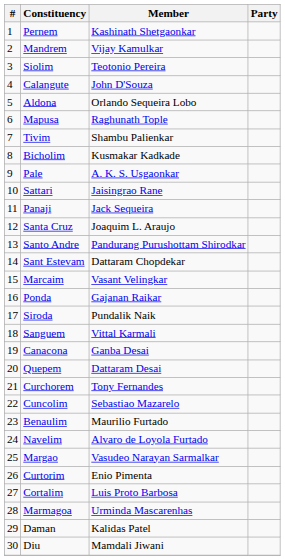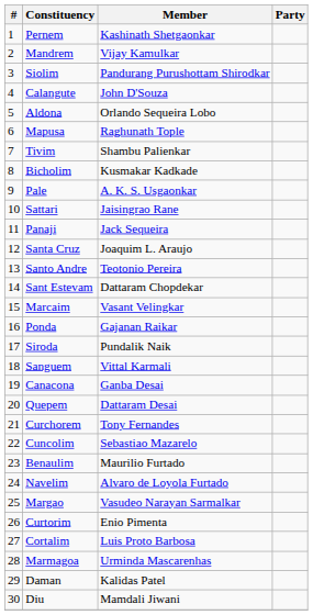 <table class="wikitable sortable">
 <tr>
 <th>#</th>
 <th>Constituency</th>
 <th>Member</th>
 <th colspan=2>Party</th>
 </tr>
 <tr>
 <td>1</td>
 <td><a href='#'>Pernem</a></td>
 <td><a href='#'>Kashinath Shetgaonkar</a></td>
 <td></td>
 </tr>
 <tr>
 <td>2</td>
 <td><a href='#'>Mandrem</a></td>
 <td><a href='#'>Vijay Kamulkar</a></td>
 <td></td>
 </tr>
 <tr>
 <td>3</td>
 <td><a href='#'>Siolim</a></td>
-<td><a href='#'>Teotonio Pereira</a></td>
+<td><a href='#'>Pandurang Purushottam Shirodkar</a></td>
 <td></td>
 </tr>
 <tr>
 <td>4</td>
 <td><a href='#'>Calangute</a></td>
 <td><a href='#'>John D'Souza</a></td>
 <td></td>
 </tr>
 <tr>
 <td>5</td>
 <td><a href='#'>Aldona</a></td>
 <td>Orlando Sequeira Lobo</td>
 <td></td>
 </tr>
 <tr>
 <td>6</td>
 <td><a href='#'>Mapusa</a></td>
 <td><a href='#'>Raghunath Tople</a></td>
 <td></td>
 </tr>
 <tr>
 <td>7</td>
 <td><a href='#'>Tivim</a></td>
 <td>Shambu Palienkar</td>
 <td></td>
 </tr>
 <tr>
 <td>8</td>
 <td><a href='#'>Bicholim</a></td>
 <td>Kusmakar Kadkade</td>
 <td></td>
 </tr>
 <tr>
 <td>9</td>
 <td><a href='#'>Pale</a></td>
 <td><a href='#'>A. K. S. Usgaonkar</a></td>
 <td></td>
 </tr>
 <tr>
 <td>10</td>
 <td><a href='#'>Sattari</a></td>
 <td><a href='#'>Jaisingrao Rane</a></td>
 <td></td>
 </tr>
 <tr>
 <td>11</td>
 <td><a href='#'>Panaji</a></td>
 <td><a href='#'>Jack Sequeira</a></td>
 <td></td>
 </tr>
 <tr>
 <td>12</td>
 <td><a href='#'>Santa Cruz</a></td>
 <td>Joaquim L. Araujo</td>
 <td></td>
 </tr>
 <tr>
 <td>13</td>
 <td><a href='#'>Santo Andre</a></td>
-<td><a href='#'>Pandurang Purushottam Shirodkar</a></td>
+<td><a href='#'>Teotonio Pereira</a></td>
 <td></td>
 </tr>
 <tr>
 <td>14</td>
 <td><a href='#'>Sant Estevam</a></td>
 <td>Dattaram Chopdekar</td>
 <td></td>
 </tr>
 <tr>
 <td>15</td>
 <td><a href='#'>Marcaim</a></td>
 <td><a href='#'>Vasant Velingkar</a></td>
 <td></td>
 </tr>
 <tr>
 <td>16</td>
 <td><a href='#'>Ponda</a></td>
 <td><a href='#'>Gajanan Raikar</a></td>
 <td></td>
 </tr>
 <tr>
 <td>17</td>
 <td><a href='#'>Siroda</a></td>
 <td>Pundalik Naik</td>
 <td></td>
 </tr>
 <tr>
 <td>18</td>
 <td><a href='#'>Sanguem</a></td>
 <td><a href='#'>Vittal Karmali</a></td>
 <td></td>
 </tr>
 <tr>
 <td>19</td>
 <td><a href='#'>Canacona</a></td>
 <td><a href='#'>Ganba Desai</a></td>
 <td></td>
 </tr>
 <tr>
 <td>20</td>
 <td><a href='#'>Quepem</a></td>
 <td><a href='#'>Dattaram Desai</a></td>
 <td></td>
 </tr>
 <tr>
 <td>21</td>
 <td><a href='#'>Curchorem</a></td>
 <td><a href='#'>Tony Fernandes</a></td>
 <td></td>
 </tr>
 <tr>
 <td>22</td>
 <td><a href='#'>Cuncolim</a></td>
 <td><a href='#'>Sebastiao Mazarelo</a></td>
 <td></td>
 </tr>
 <tr>
 <td>23</td>
 <td><a href='#'>Benaulim</a></td>
 <td>Maurilio Furtado</td>
 <td></td>
 </tr>
 <tr>
 <td>24</td>
 <td><a href='#'>Navelim</a></td>
 <td><a href='#'>Alvaro de Loyola Furtado</a></td>
 <td></td>
 </tr>
 <tr>
 <td>25</td>
 <td><a href='#'>Margao</a></td>
 <td><a href='#'>Vasudeo Narayan Sarmalkar</a></td>
 <td></td>
 </tr>
 <tr>
 <td>26</td>
 <td><a href='#'>Curtorim</a></td>
 <td>Enio Pimenta</td>
 <td></td>
 </tr>
 <tr>
 <td>27</td>
 <td><a href='#'>Cortalim</a></td>
 <td><a href='#'>Luis Proto Barbosa</a></td>
 <td></td>
 </tr>
 <tr>
 <td>28</td>
 <td><a href='#'>Marmagoa</a></td>
 <td><a href='#'>Urminda Mascarenhas</a></td>
 <td></td>
 </tr>
 <tr>
 <td>29</td>
 <td>Daman</td>
 <td>Kalidas Patel</td>
 <td></td>
 </tr>
 <tr>
 <td>30</td>
 <td>Diu</td>
 <td>Mamdali Jiwani</td>
 <td></td>
 </tr>
 <tr>
 </tr>
 </table>
